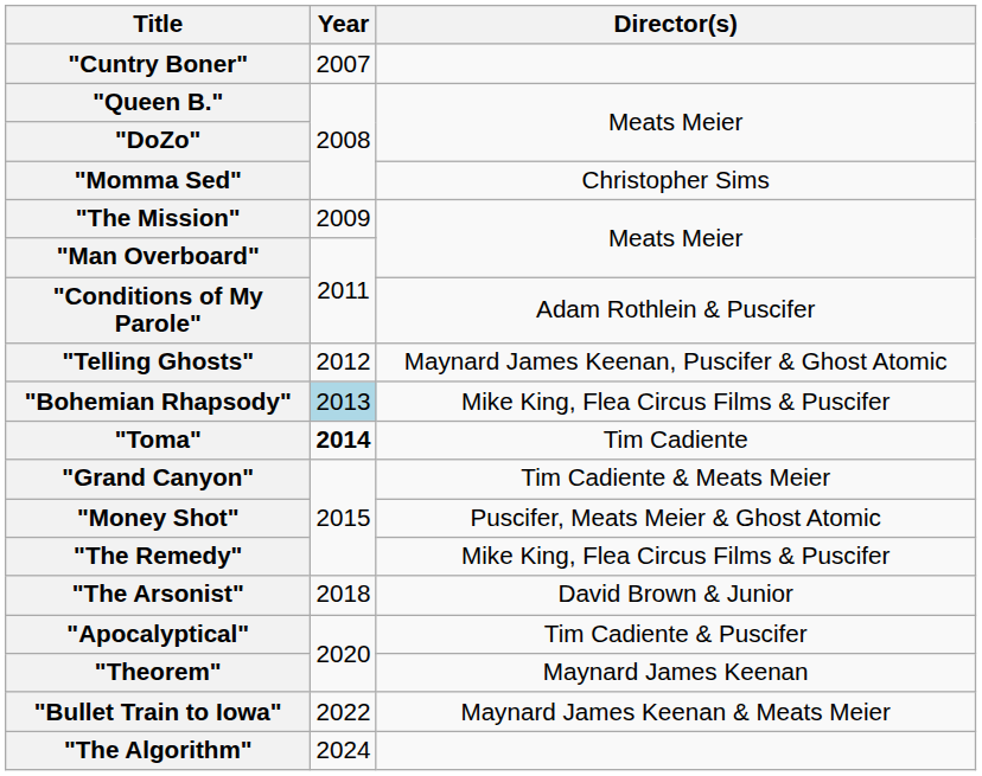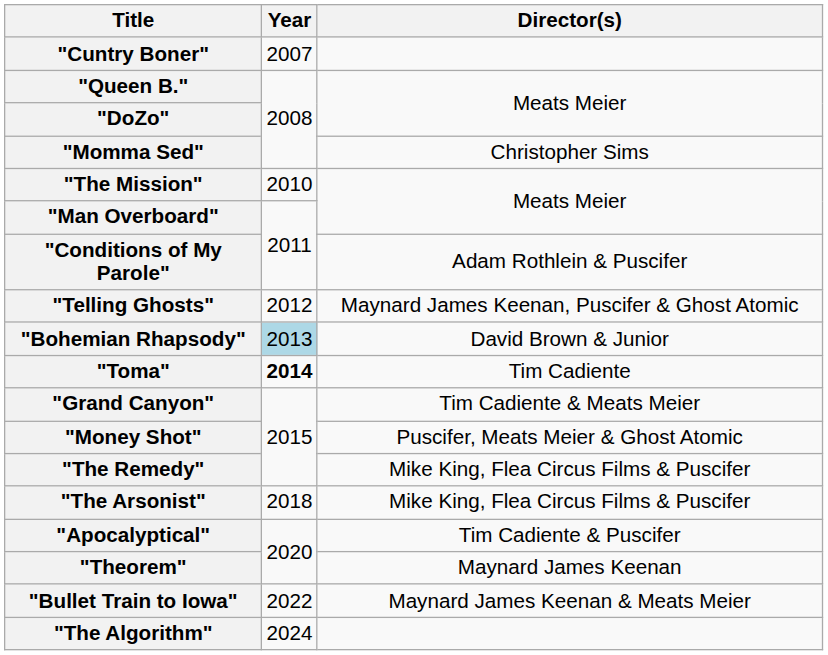 <table class="wikitable plainrowheaders" style="text-align:center;">
 <tr>
 <th scope="col" style="width:12em;">Title</th>
 <th scope="col">Year</th>
 <th scope="col" style="width:24em;">Director(s)</th>
 </tr>
 <tr>
 <th scope="row">"Cuntry Boner"</th>
 <td>2007</td>
 <td></td>
 </tr>
 <tr>
 <th scope="row">"Queen B."</th>
 <td rowspan="3">2008</td>
 <td rowspan="2">Meats Meier</td>
 </tr>
 <tr>
 <th scope="row">"DoZo"</th>
 </tr>
 <tr>
 <th scope="row">"Momma Sed"</th>
 <td>Christopher Sims</td>
 </tr>
 <tr>
 <th scope="row">"The Mission"</th>
-<td>2009</td>
+<td>2010</td>
 <td rowspan="2">Meats Meier</td>
 </tr>
 <tr>
 <th scope="row">"Man Overboard"</th>
 <td rowspan="2">2011</td>
 </tr>
 <tr>
 <th scope="row">"Conditions of My Parole"</th>
 <td>Adam Rothlein & Puscifer</td>
 </tr>
 <tr>
 <th scope="row">"Telling Ghosts"</th>
 <td>2012</td>
 <td>Maynard James Keenan, Puscifer & Ghost Atomic</td>
 </tr>
 <tr>
 <th scope="row">"Bohemian Rhapsody"</th>
 <td style="background: lightblue;">2013</td>
-<td>Mike King, Flea Circus Films & Puscifer</td>
+<td>David Brown & Junior</td>
 </tr>
 <tr>
 <th scope="row">"Toma"</th>
 <td><strong>2014</strong></td>
 <td>Tim Cadiente</td>
 </tr>
 <tr>
 <th scope="row">"Grand Canyon"</th>
 <td rowspan="3">2015</td>
 <td>Tim Cadiente & Meats Meier</td>
 </tr>
 <tr>
 <th scope="row">"Money Shot"</th>
 <td>Puscifer, Meats Meier & Ghost Atomic</td>
 </tr>
 <tr>
 <th scope="row">"The Remedy"</th>
 <td>Mike King, Flea Circus Films & Puscifer</td>
 </tr>
 <tr>
 <th scope="row">"The Arsonist"</th>
 <td>2018</td>
-<td>David Brown & Junior</td>
+<td>Mike King, Flea Circus Films & Puscifer</td>
 </tr>
 <tr>
 <th scope="row">"Apocalyptical"</th>
 <td rowspan="2">2020</td>
 <td>Tim Cadiente & Puscifer</td>
 </tr>
 <tr>
 <th scope="row">"Theorem"</th>
 <td>Maynard James Keenan</td>
 </tr>
 <tr>
 <th scope="row">"Bullet Train to Iowa"</th>
 <td>2022</td>
 <td>Maynard James Keenan & Meats Meier</td>
 </tr>
 <tr>
 <th scope="row">"The Algorithm"</th>
 <td>2024</td>
 <td></td>
 </tr>
 </table>
